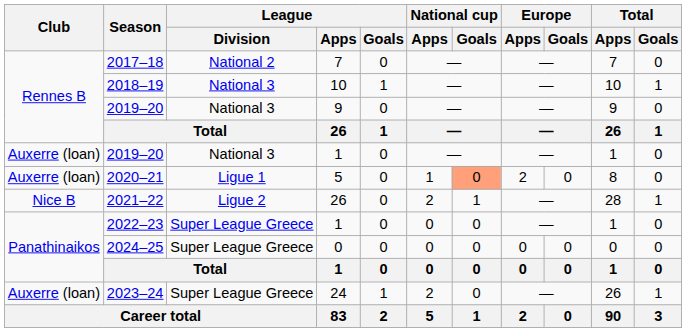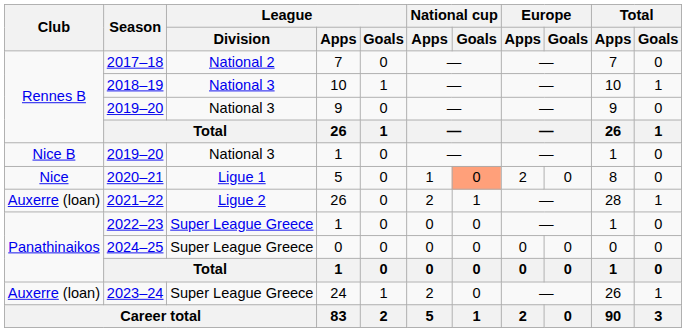 <table class="wikitable" style="text-align: center;">
 <tr>
 <th rowspan="2">Club</th>
 <th rowspan="2">Season</th>
 <th colspan="3">League</th>
 <th colspan="2">National cup</th>
 <th colspan="2">Europe</th>
 <th colspan="2">Total</th>
 </tr>
 <tr>
 <th>Division</th>
 <th>Apps</th>
 <th>Goals</th>
 <th>Apps</th>
 <th>Goals</th>
 <th>Apps</th>
 <th>Goals</th>
 <th>Apps</th>
 <th>Goals</th>
 </tr>
 <tr>
 <td rowspan="4"><a href='#'>Rennes B</a></td>
 <td><a href='#'>2017–18</a></td>
 <td><a href='#'>National 2</a></td>
 <td>7</td>
 <td>0</td>
 <td colspan="2">—</td>
 <td colspan="2">—</td>
 <td>7</td>
 <td>0</td>
 </tr>
 <tr>
 <td><a href='#'>2018–19</a></td>
 <td><a href='#'>National 3</a></td>
 <td>10</td>
 <td>1</td>
 <td colspan="2">—</td>
 <td colspan="2">—</td>
 <td>10</td>
 <td>1</td>
 </tr>
 <tr>
 <td><a href='#'>2019–20</a></td>
 <td>National 3</td>
 <td>9</td>
 <td>0</td>
 <td colspan="2">—</td>
 <td colspan="2">—</td>
 <td>9</td>
 <td>0</td>
 </tr>
 <tr>
 <th colspan="2">Total</th>
 <th>26</th>
 <th>1</th>
 <th colspan="2">—</th>
 <th colspan="2">—</th>
 <th>26</th>
 <th>1</th>
 </tr>
 <tr>
-<td><a href='#'>Auxerre</a> (loan)</td>
+<td><a href='#'>Nice B</a></td>
 <td><a href='#'>2019–20</a></td>
 <td>National 3</td>
 <td>1</td>
 <td>0</td>
 <td colspan="2">—</td>
 <td colspan="2">—</td>
 <td>1</td>
 <td>0</td>
 </tr>
 <tr>
-<td><a href='#'>Auxerre</a> (loan)</td>
+<td><a href='#'>Nice</a></td>
 <td><a href='#'>2020–21</a></td>
 <td><a href='#'>Ligue 1</a></td>
 <td>5</td>
 <td>0</td>
 <td>1</td>
 <td style="background: lightsalmon;">0</td>
 <td>2</td>
 <td>0</td>
 <td>8</td>
 <td>0</td>
 </tr>
 <tr>
-<td><a href='#'>Nice B</a></td>
+<td><a href='#'>Auxerre</a> (loan)</td>
 <td><a href='#'>2021–22</a></td>
 <td><a href='#'>Ligue 2</a></td>
 <td>26</td>
 <td>0</td>
 <td>2</td>
 <td>1</td>
 <td colspan="2">—</td>
 <td>28</td>
 <td>1</td>
 </tr>
 <tr>
 <td rowspan="3"><a href='#'>Panathinaikos</a></td>
 <td><a href='#'>2022–23</a></td>
 <td><a href='#'>Super League Greece</a></td>
 <td>1</td>
 <td>0</td>
 <td>0</td>
 <td>0</td>
 <td colspan="2">—</td>
 <td>1</td>
 <td>0</td>
 </tr>
 <tr>
 <td><a href='#'>2024–25</a></td>
 <td>Super League Greece</td>
 <td>0</td>
 <td>0</td>
 <td>0</td>
 <td>0</td>
 <td>0</td>
 <td>0</td>
 <td>0</td>
 <td>0</td>
 </tr>
 <tr>
 <th colspan="2">Total</th>
 <th>1</th>
 <th>0</th>
 <th>0</th>
 <th>0</th>
 <th>0</th>
 <th>0</th>
 <th>1</th>
 <th>0</th>
 </tr>
 <tr>
 <td><a href='#'>Auxerre</a> (loan)</td>
 <td><a href='#'>2023–24</a></td>
 <td>Super League Greece</td>
 <td>24</td>
 <td>1</td>
 <td>2</td>
 <td>0</td>
 <td colspan="2">—</td>
 <td>26</td>
 <td>1</td>
 </tr>
 <tr>
 <th colspan="3">Career total</th>
 <th>83</th>
 <th>2</th>
 <th>5</th>
 <th>1</th>
 <th>2</th>
 <th>0</th>
 <th>90</th>
 <th>3</th>
 </tr>
 </table>
